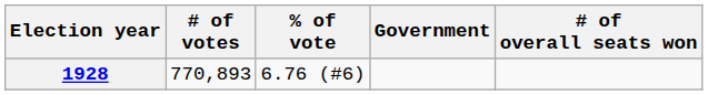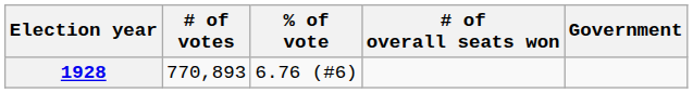 <table class=wikitable>
 <tr>
 <th>Election year</th>
 <th># of<br>votes</th>
 <th>% of<br>vote</th>
+<th># of<br>overall seats won</th>
 <th>Government</th>
-<th># of<br>overall seats won</th>
 </tr>
 <tr>
 <th><a href='#'>1928</a></th>
 <td>770,893</td>
 <td>6.76 (#6)</td>
 <td></td>
 <td></td>
 </tr>
 </table>
